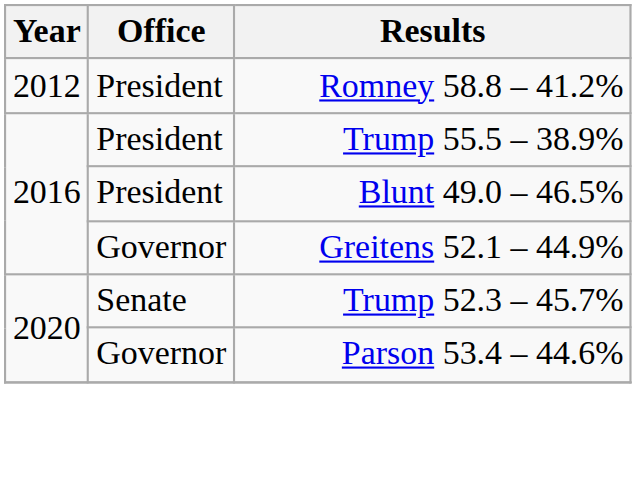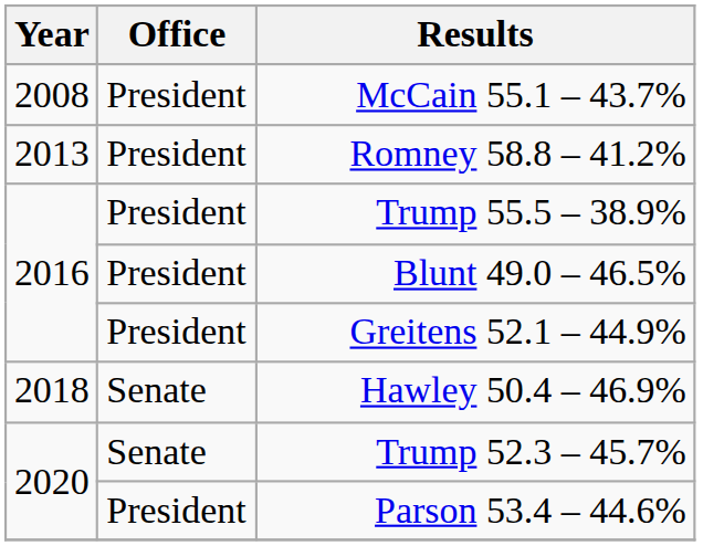 <table class=wikitable>
 <tr>
 <th width="30">Year</th>
 <th width="60">Office</th>
 <th width="180">Results</th>
 </tr>
 <tr>
-<td rowspan="1">2012</td>
+<td rowspan="1">2008</td>
+<td>President</td>
+<td align="right" ><a href='#'>McCain</a> 55.1 – 43.7%</td>
+</tr>
+<tr>
+<td rowspan="1">2013</td>
 <td>President</td>
 <td align="right" ><a href='#'>Romney</a> 58.8 – 41.2%</td>
 </tr>
 <tr>
 <td rowspan="3">2016</td>
 <td>President</td>
 <td align="right" ><a href='#'>Trump</a> 55.5 – 38.9%</td>
 </tr>
 <tr>
 <td>President</td>
 <td align="right" ><a href='#'>Blunt</a> 49.0 – 46.5%</td>
 </tr>
 <tr>
-<td>Governor</td>
+<td>President</td>
 <td align="right" ><a href='#'>Greitens</a> 52.1 – 44.9%</td>
+</tr>
+<tr>
+<td rowspan="1">2018</td>
+<td>Senate</td>
+<td align="right" ><a href='#'>Hawley</a> 50.4 – 46.9%</td>
 </tr>
 <tr>
 <td rowspan="2">2020</td>
 <td>Senate</td>
 <td align="right" ><a href='#'>Trump</a> 52.3 – 45.7%</td>
 </tr>
 <tr>
-<td>Governor</td>
+<td>President</td>
 <td align="right" ><a href='#'>Parson</a> 53.4 – 44.6%</td>
 </tr>
 <tr>
 </tr>
 </table>
